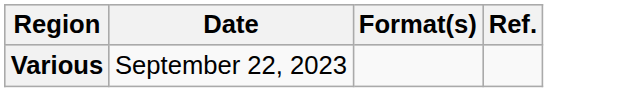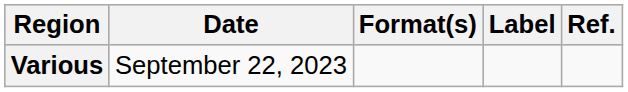 <table class="wikitable plainrowheaders">
 <tr>
 <th scope="col">Region</th>
 <th scope="col">Date</th>
 <th scope="col">Format(s)</th>
+<th scope="col">Label</th>
 <th scope="col">Ref.</th>
 </tr>
 <tr>
 <th scope="row">Various</th>
 <td>September 22, 2023</td>
 <td></td>
+<td></td>
 <td style="text-align:center;"></td>
 </tr>
 </table>
